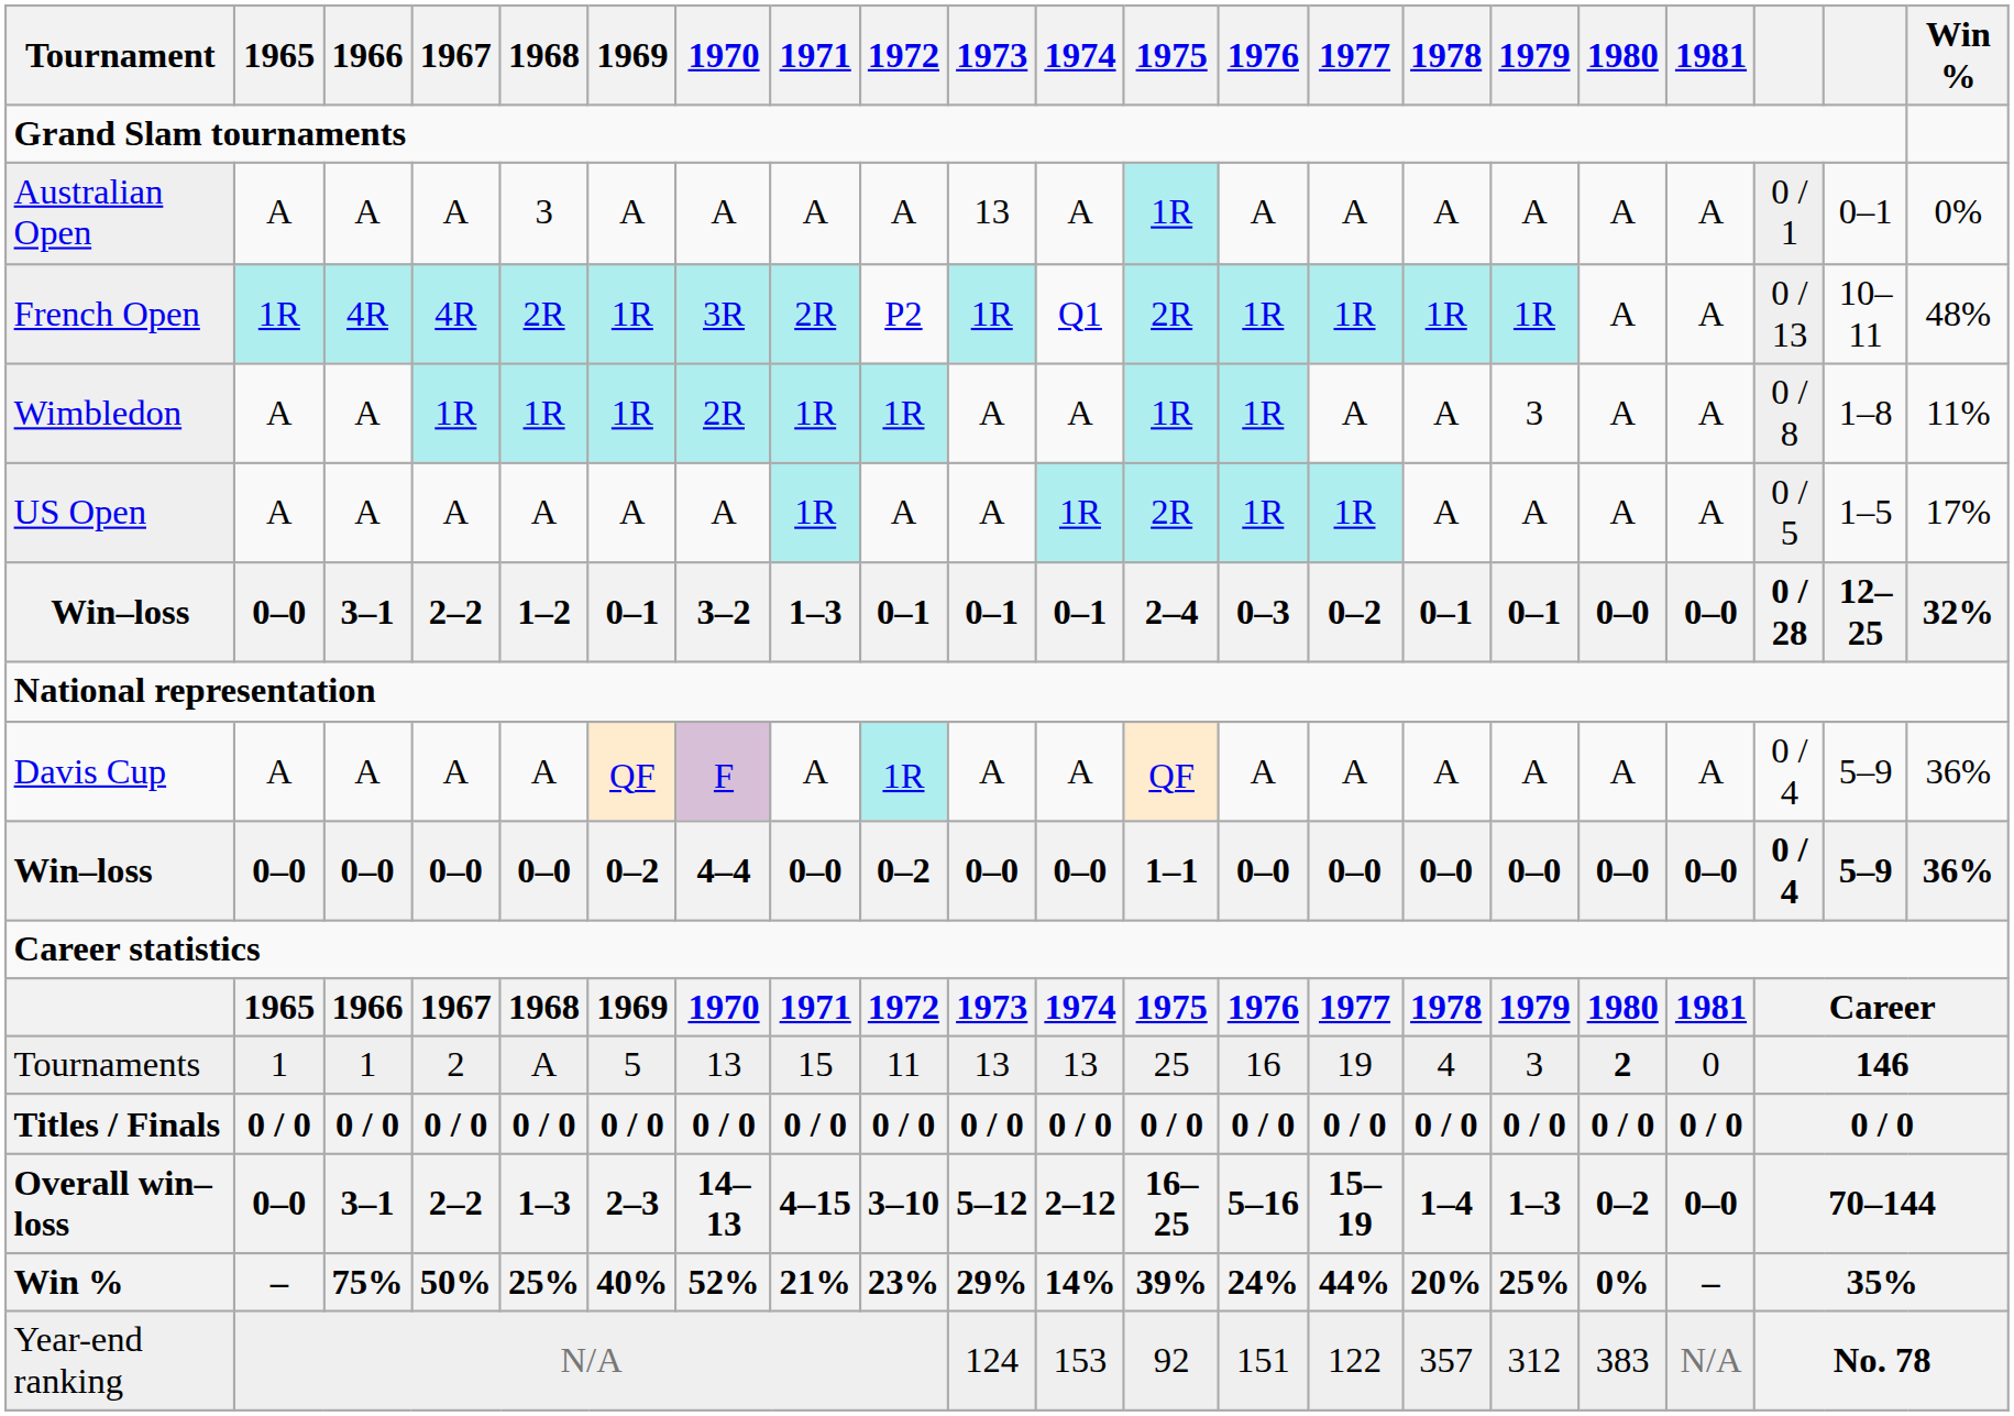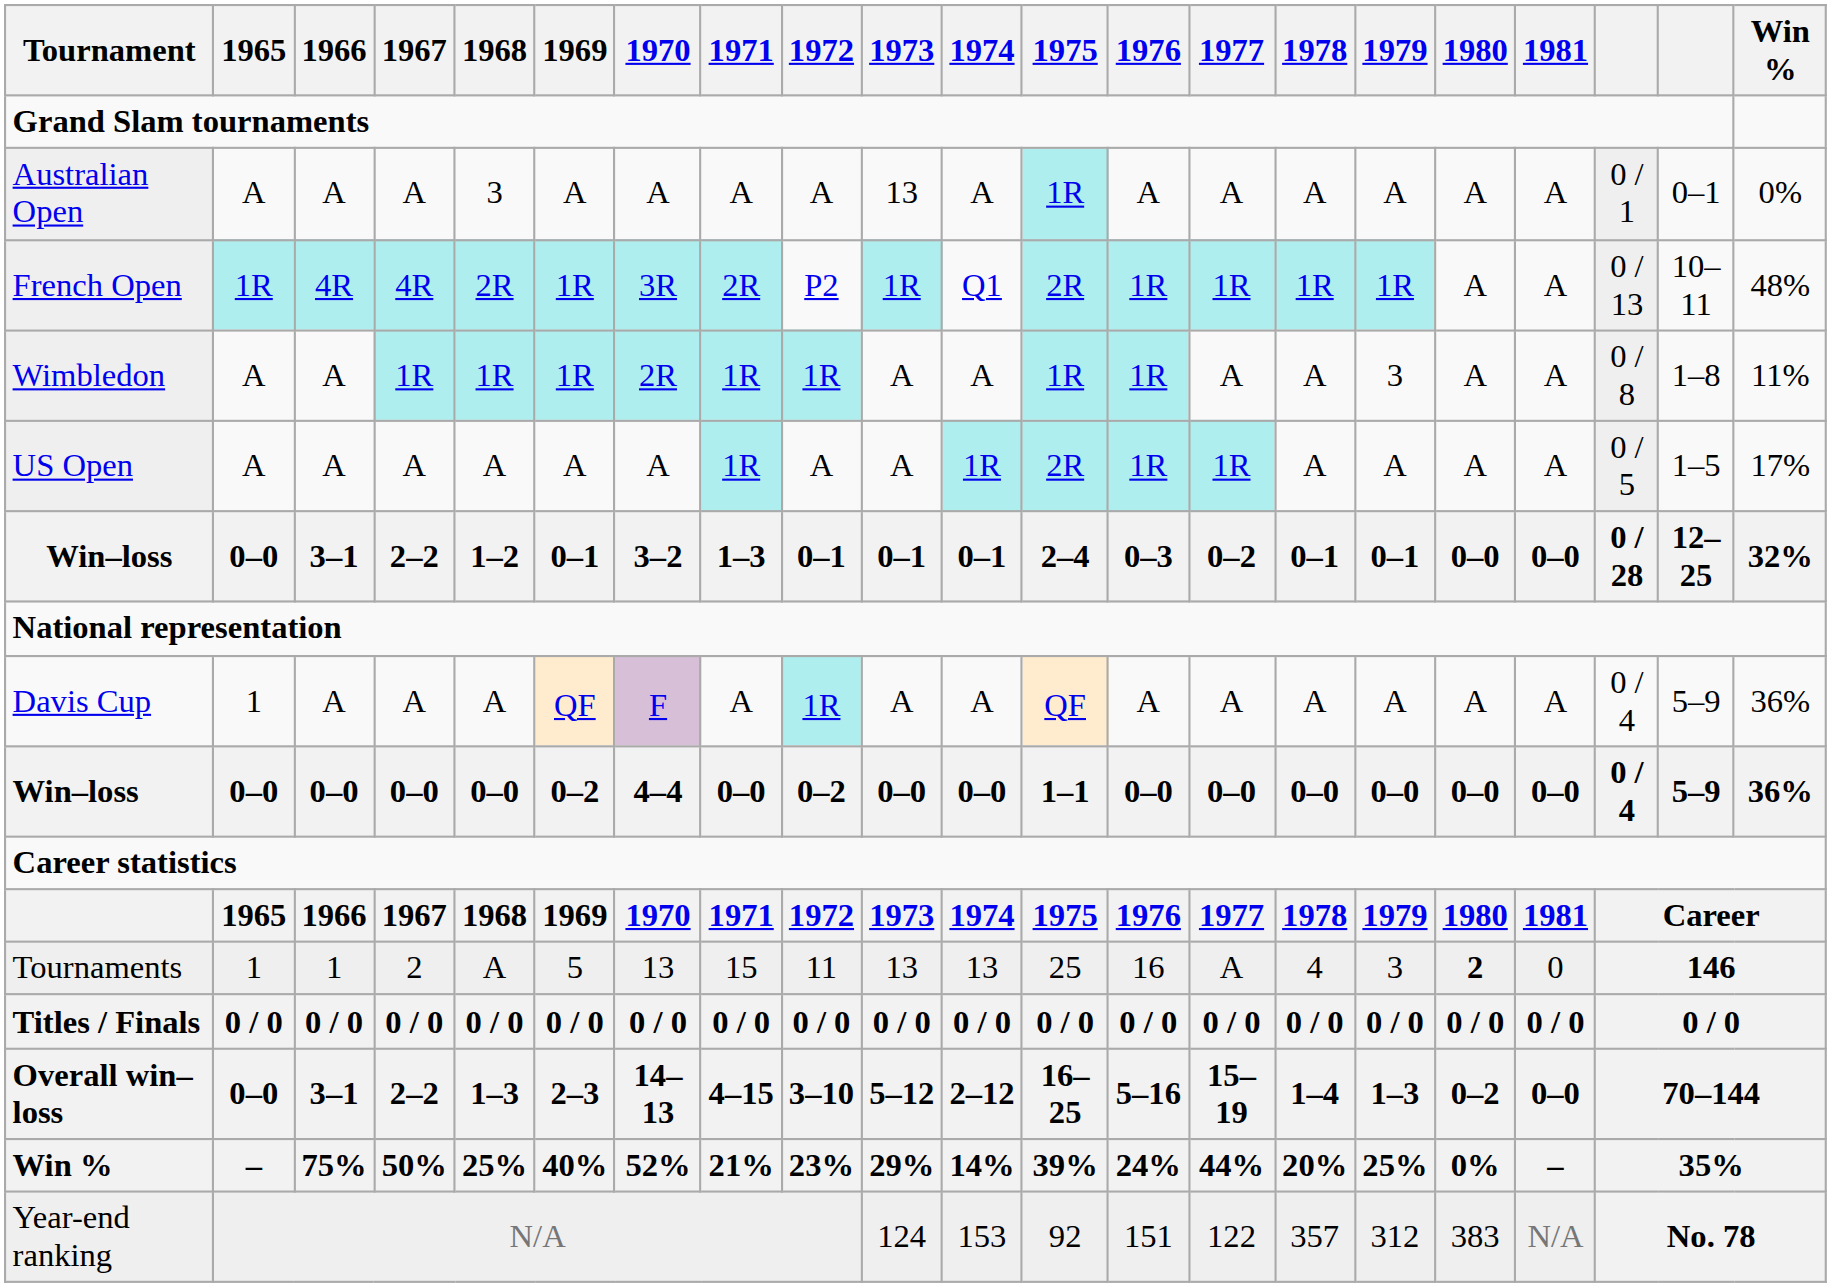 <table class=wikitable style=text-align:center;font-size:97%>
 <tr>
 <th>Tournament</th>
 <th>1965</th>
 <th>1966</th>
 <th>1967</th>
 <th>1968</th>
 <th>1969</th>
 <th><a href='#'>1970</a></th>
 <th><a href='#'>1971</a></th>
 <th><a href='#'>1972</a></th>
 <th><a href='#'>1973</a></th>
 <th><a href='#'>1974</a></th>
 <th><a href='#'>1975</a></th>
 <th><a href='#'>1976</a></th>
 <th><a href='#'>1977</a></th>
 <th><a href='#'>1978</a></th>
 <th><a href='#'>1979</a></th>
 <th><a href='#'>1980</a></th>
 <th><a href='#'>1981</a></th>
 <th></th>
 <th></th>
 <th>Win %</th>
 </tr>
 <tr>
 <td colspan=20 align=left><strong>Grand Slam tournaments</strong></td>
 </tr>
 <tr>
 <td bgcolor=#EFEFEF align=left><a href='#'>Australian Open</a></td>
 <td>A</td>
 <td>A</td>
 <td>A</td>
 <td>3</td>
 <td>A</td>
 <td>A</td>
 <td>A</td>
 <td>A</td>
 <td>13</td>
 <td>A</td>
 <td bgcolor=#afeeee><a href='#'>1R</a></td>
 <td>A</td>
 <td>A</td>
 <td>A</td>
 <td>A</td>
 <td>A</td>
 <td>A</td>
 <td bgcolor=#EFEFEF>0 / 1</td>
 <td>0–1</td>
 <td>0%</td>
 </tr>
 <tr>
 <td bgcolor=#EFEFEF align=left><a href='#'>French Open</a></td>
 <td bgcolor=#afeeee><a href='#'>1R</a></td>
 <td bgcolor=#afeeee><a href='#'>4R</a></td>
 <td bgcolor=#afeeee><a href='#'>4R</a></td>
 <td bgcolor=#afeeee><a href='#'>2R</a></td>
 <td bgcolor=#afeeee><a href='#'>1R</a></td>
 <td bgcolor=#afeeee><a href='#'>3R</a></td>
 <td bgcolor=#afeeee><a href='#'>2R</a></td>
 <td><a href='#'>P2</a></td>
 <td bgcolor=#afeeee><a href='#'>1R</a></td>
 <td><a href='#'>Q1</a></td>
 <td bgcolor=#afeeee><a href='#'>2R</a></td>
 <td bgcolor=#afeeee><a href='#'>1R</a></td>
 <td bgcolor=#afeeee><a href='#'>1R</a></td>
 <td bgcolor=#afeeee><a href='#'>1R</a></td>
 <td bgcolor=#afeeee><a href='#'>1R</a></td>
 <td>A</td>
 <td>A</td>
 <td bgcolor=#EFEFEF>0 / 13</td>
 <td>10–11</td>
 <td>48%</td>
 </tr>
 <tr>
 <td bgcolor=#EFEFEF align=left><a href='#'>Wimbledon</a></td>
 <td>A</td>
 <td>A</td>
 <td bgcolor=#afeeee><a href='#'>1R</a></td>
 <td bgcolor=#afeeee><a href='#'>1R</a></td>
 <td bgcolor=#afeeee><a href='#'>1R</a></td>
 <td bgcolor=#afeeee><a href='#'>2R</a></td>
 <td bgcolor=#afeeee><a href='#'>1R</a></td>
 <td bgcolor=#afeeee><a href='#'>1R</a></td>
 <td>A</td>
 <td>A</td>
 <td bgcolor=#afeeee><a href='#'>1R</a></td>
 <td bgcolor=#afeeee><a href='#'>1R</a></td>
 <td>A</td>
 <td>A</td>
 <td>3</td>
 <td>A</td>
 <td>A</td>
 <td bgcolor=#EFEFEF>0 / 8</td>
 <td>1–8</td>
 <td>11%</td>
 </tr>
 <tr>
 <td bgcolor=#EFEFEF align=left><a href='#'>US Open</a></td>
 <td>A</td>
 <td>A</td>
 <td>A</td>
 <td>A</td>
 <td>A</td>
 <td>A</td>
 <td bgcolor=#afeeee><a href='#'>1R</a></td>
 <td>A</td>
 <td>A</td>
 <td bgcolor=#afeeee><a href='#'>1R</a></td>
 <td bgcolor=#afeeee><a href='#'>2R</a></td>
 <td bgcolor=#afeeee><a href='#'>1R</a></td>
 <td bgcolor=#afeeee><a href='#'>1R</a></td>
 <td>A</td>
 <td>A</td>
 <td>A</td>
 <td>A</td>
 <td bgcolor=#EFEFEF>0 / 5</td>
 <td>1–5</td>
 <td>17%</td>
 </tr>
 <tr bgcolor=#efefef>
 <th align=left>Win–loss</th>
 <th>0–0</th>
 <th>3–1</th>
 <th>2–2</th>
 <th>1–2</th>
 <th>0–1</th>
 <th>3–2</th>
 <th>1–3</th>
 <th>0–1</th>
 <th>0–1</th>
 <th>0–1</th>
 <th>2–4</th>
 <th>0–3</th>
 <th>0–2</th>
 <th>0–1</th>
 <th>0–1</th>
 <th>0–0</th>
 <th>0–0</th>
 <th>0 / 28</th>
 <th>12–25</th>
 <th>32%</th>
 </tr>
 <tr>
 <td colspan=21 align=left><strong>National representation</strong></td>
 </tr>
 <tr>
 <td align=left><a href='#'>Davis Cup</a></td>
-<td>A</td>
+<td>1</td>
 <td>A</td>
 <td>A</td>
 <td>A</td>
 <td bgcolor=ffebcd><a href='#'>QF</a><sup></sup></td>
 <td bgcolor=thistle><a href='#'>F</a><sup></sup></td>
 <td>A</td>
 <td bgcolor=afeeee><a href='#'>1R</a><sup></sup></td>
 <td>A</td>
 <td>A</td>
 <td bgcolor=ffebcd><a href='#'>QF</a><sup></sup></td>
 <td>A</td>
 <td>A</td>
 <td>A</td>
 <td>A</td>
 <td>A</td>
 <td>A</td>
 <td>0 / 4</td>
 <td>5–9</td>
 <td>36%</td>
 </tr>
 <tr>
 <th style=text-align:left>Win–loss</th>
 <th>0–0</th>
 <th>0–0</th>
 <th>0–0</th>
 <th>0–0</th>
 <th>0–2</th>
 <th>4–4</th>
 <th>0–0</th>
 <th>0–2</th>
 <th>0–0</th>
 <th>0–0</th>
 <th>1–1</th>
 <th>0–0</th>
 <th>0–0</th>
 <th>0–0</th>
 <th>0–0</th>
 <th>0–0</th>
 <th>0–0</th>
 <th>0 / 4</th>
 <th>5–9</th>
 <th>36%</th>
 </tr>
 <tr>
 <td colspan=21 align=left><strong>Career statistics</strong></td>
 </tr>
 <tr>
 <th></th>
 <th>1965</th>
 <th>1966</th>
 <th>1967</th>
 <th>1968</th>
 <th>1969</th>
 <th><a href='#'>1970</a></th>
 <th><a href='#'>1971</a></th>
 <th><a href='#'>1972</a></th>
 <th><a href='#'>1973</a></th>
 <th><a href='#'>1974</a></th>
 <th><a href='#'>1975</a></th>
 <th><a href='#'>1976</a></th>
 <th><a href='#'>1977</a></th>
 <th><a href='#'>1978</a></th>
 <th><a href='#'>1979</a></th>
 <th><a href='#'>1980</a></th>
 <th><a href='#'>1981</a></th>
 <th colspan=3>Career</th>
 </tr>
 <tr bgcolor=efefef>
 <td align=left>Tournaments</td>
 <td>1</td>
 <td>1</td>
 <td>2</td>
 <td>A</td>
 <td>5</td>
 <td>13</td>
 <td>15</td>
 <td>11</td>
 <td>13</td>
 <td>13</td>
 <td>25</td>
 <td>16</td>
-<td>19</td>
+<td>A</td>
 <td>4</td>
 <td>3</td>
 <td><strong>2</strong></td>
 <td>0</td>
 <th colspan=3>146</th>
 </tr>
 <tr>
 <th style=text-align:left>Titles / Finals</th>
 <th>0 / 0</th>
 <th>0 / 0</th>
 <th>0 / 0</th>
 <th>0 / 0</th>
 <th>0 / 0</th>
 <th>0 / 0</th>
 <th>0 / 0</th>
 <th>0 / 0</th>
 <th>0 / 0</th>
 <th>0 / 0</th>
 <th>0 / 0</th>
 <th>0 / 0</th>
 <th>0 / 0</th>
 <th>0 / 0</th>
 <th>0 / 0</th>
 <th>0 / 0</th>
 <th>0 / 0</th>
 <th colspan=3>0 / 0</th>
 </tr>
 <tr>
 <th style=text-align:left>Overall win–loss</th>
 <th>0–0</th>
 <th>3–1</th>
 <th>2–2</th>
 <th>1–3</th>
 <th>2–3</th>
 <th>14–13</th>
 <th>4–15</th>
 <th>3–10</th>
 <th>5–12</th>
 <th>2–12</th>
 <th>16–25</th>
 <th>5–16</th>
 <th>15–19</th>
 <th>1–4</th>
 <th>1–3</th>
 <th>0–2</th>
 <th>0–0</th>
 <th colspan=3>70–144</th>
 </tr>
 <tr>
 <th style=text-align:left>Win %</th>
 <th>–</th>
 <th>75%</th>
 <th>50%</th>
 <th>25%</th>
 <th>40%</th>
 <th>52%</th>
 <th>21%</th>
 <th>23%</th>
 <th>29%</th>
 <th>14%</th>
 <th>39%</th>
 <th>24%</th>
 <th>44%</th>
 <th>20%</th>
 <th>25%</th>
 <th>0%</th>
 <th>–</th>
 <th colspan=3>35%</th>
 </tr>
 <tr bgcolor=efefef>
 <td align=left>Year-end ranking</td>
 <td colspan=8 style=color:#767676>N/A</td>
 <td>124</td>
 <td>153</td>
 <td>92</td>
 <td>151</td>
 <td>122</td>
 <td>357</td>
 <td>312</td>
 <td>383</td>
 <td style=color:#767676>N/A</td>
 <th colspan=3>No. 78</th>
 </tr>
 </table>
